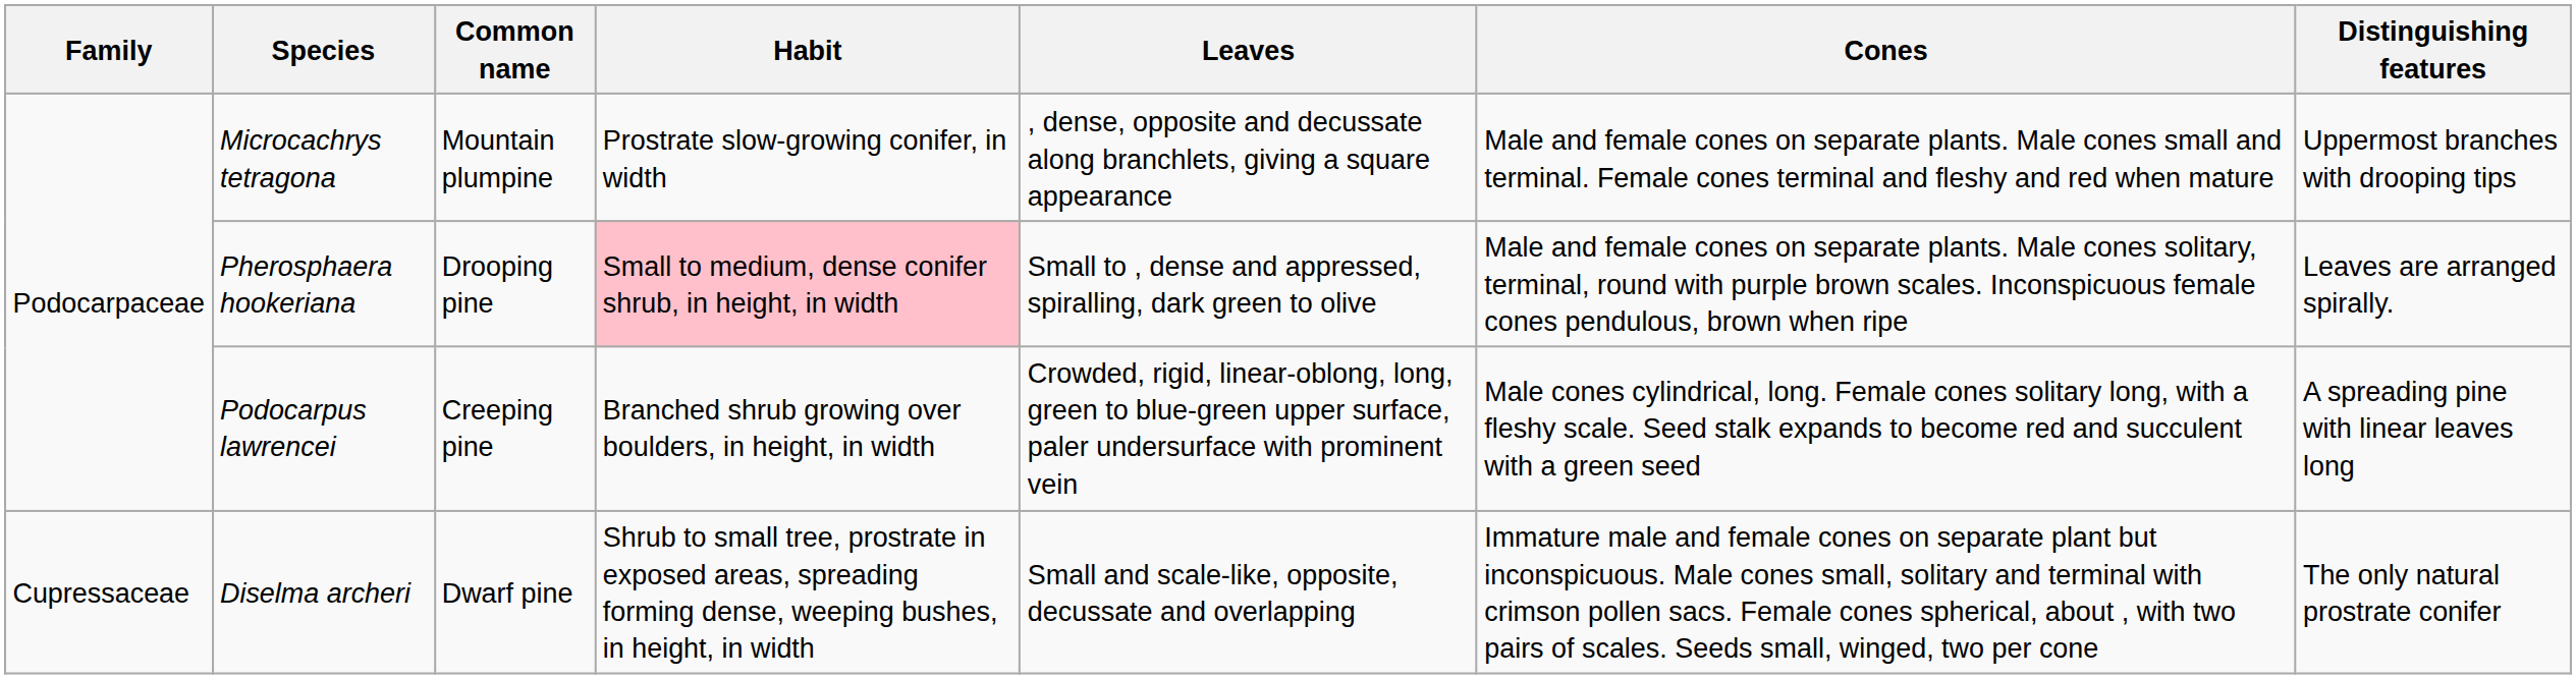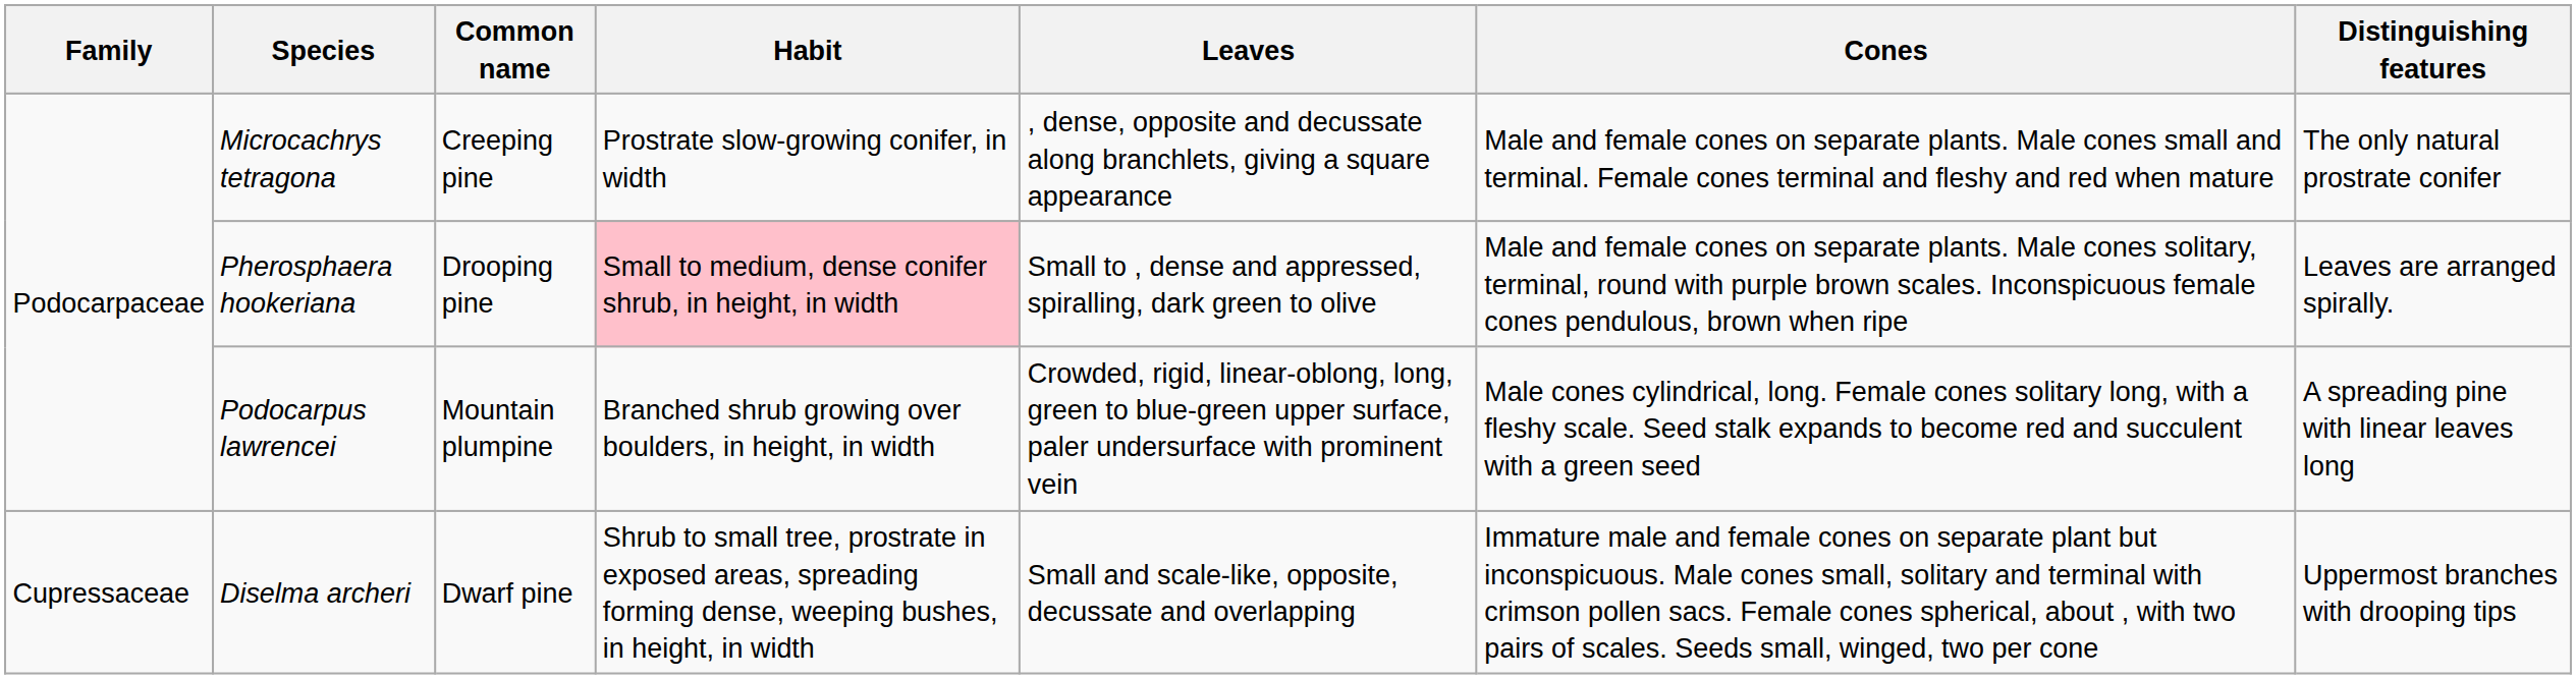 <table class="wikitable">
 <tr>
 <th><small>Family</small></th>
 <th><small>Species</small></th>
 <th><small>Common name</small></th>
 <th><small>Habit</small></th>
 <th><small>Leaves</small></th>
 <th><small>Cones</small></th>
 <th><small>Distinguishing features</small></th>
 </tr>
 <tr>
 <td rowspan="3"><small>Podocarpaceae</small></td>
 <td><em><small>Microcachrys tetragona</small></em></td>
-<td><small>Mountain plumpine</small></td>
+<td><small>Creeping pine</small></td>
 <td><small>Prostrate slow-growing conifer,  in width </small></td>
 <td><small>, dense, opposite and decussate along branchlets, giving a square appearance</small></td>
 <td><small>Male and female cones on separate plants. Male cones small and terminal. Female cones terminal and fleshy and red when mature</small></td>
-<td><small>Uppermost branches with drooping tips</small></td>
+<td><small>The only natural prostrate conifer</small></td>
 </tr>
 <tr>
 <td><em><small>Pherosphaera hookeriana</small></em></td>
 <td><small>Drooping pine</small></td>
 <td style="background: pink;"><small>Small to medium, dense conifer shrub,  in height,  in width</small></td>
 <td><small>Small to , dense and appressed, spiralling, dark green to olive</small></td>
 <td><small>Male and female cones on separate plants. Male cones solitary, terminal, round with purple brown scales. Inconspicuous female cones pendulous, brown when ripe</small></td>
 <td><small>Leaves are arranged spirally.</small></td>
 </tr>
 <tr>
 <td><em><small>Podocarpus lawrencei</small></em></td>
-<td><small>Creeping pine</small></td>
+<td><small>Mountain plumpine</small></td>
 <td><small>Branched shrub growing over boulders,  in height,  in width</small></td>
 <td><small>Crowded, rigid, linear-oblong,  long, green to blue-green upper surface, paler undersurface with prominent vein</small></td>
 <td><small>Male cones cylindrical,  long. Female cones solitary  long, with a fleshy scale. Seed stalk expands to become red and succulent with a green seed</small></td>
 <td><small>A spreading pine with linear leaves  long</small></td>
 </tr>
 <tr>
 <td><small>Cupressaceae</small></td>
 <td><em><small>Diselma archeri</small></em></td>
 <td><small>Dwarf pine</small></td>
 <td><small>Shrub to small tree, prostrate in exposed areas, spreading forming dense, weeping bushes,  in height,  in width</small></td>
 <td><small>Small and scale-like, opposite, decussate and overlapping</small></td>
 <td><small>Immature male and female cones on separate plant but inconspicuous. Male cones small, solitary and terminal with crimson pollen sacs. Female cones spherical, about , with two pairs of scales. Seeds small, winged, two per cone</small></td>
-<td><small>The only natural prostrate conifer</small></td>
+<td><small>Uppermost branches with drooping tips</small></td>
 </tr>
 </table>
